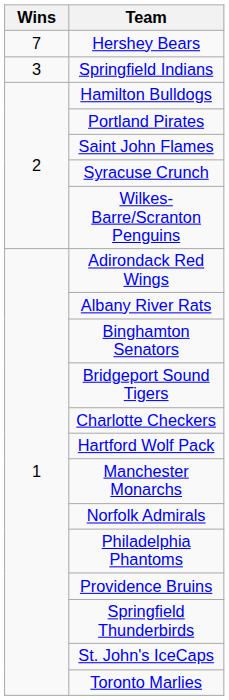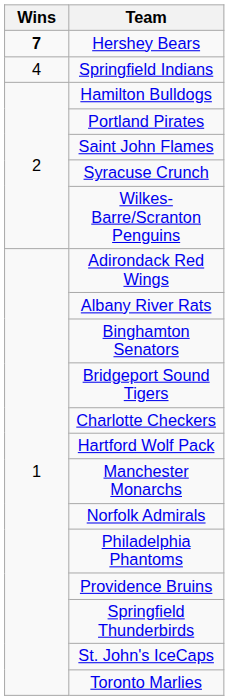 <table class="wikitable" style="text-align:center; margin-left:1em; float:right">
 <tr>
 <th width="55">Wins</th>
 <th align="center" width="145">Team</th>
 </tr>
 <tr>
-<td>7</td>
+<td><strong>7</strong></td>
 <td><a href='#'>Hershey Bears</a></td>
 </tr>
 <tr>
-<td>3</td>
+<td>4</td>
 <td><a href='#'>Springfield Indians</a></td>
 </tr>
 <tr>
 <td rowspan=5>2</td>
 <td><a href='#'>Hamilton Bulldogs</a></td>
 </tr>
 <tr>
 <td><a href='#'>Portland Pirates</a></td>
 </tr>
 <tr>
 <td><a href='#'>Saint John Flames</a></td>
 </tr>
 <tr>
 <td><a href='#'>Syracuse Crunch</a></td>
 </tr>
 <tr>
 <td><a href='#'>Wilkes-Barre/Scranton Penguins</a></td>
 </tr>
 <tr>
 <td rowspan=13>1</td>
 <td><a href='#'>Adirondack Red Wings</a></td>
 </tr>
 <tr>
 <td><a href='#'>Albany River Rats</a></td>
 </tr>
 <tr>
 <td><a href='#'>Binghamton Senators</a></td>
 </tr>
 <tr>
 <td><a href='#'>Bridgeport Sound Tigers</a></td>
 </tr>
 <tr>
 <td><a href='#'>Charlotte Checkers</a></td>
 </tr>
 <tr>
 <td><a href='#'>Hartford Wolf Pack</a></td>
 </tr>
 <tr>
 <td><a href='#'>Manchester Monarchs</a></td>
 </tr>
 <tr>
 <td><a href='#'>Norfolk Admirals</a></td>
 </tr>
 <tr>
 <td><a href='#'>Philadelphia Phantoms</a></td>
 </tr>
 <tr>
 <td><a href='#'>Providence Bruins</a></td>
 </tr>
 <tr>
 <td><a href='#'>Springfield Thunderbirds</a></td>
 </tr>
 <tr>
 <td><a href='#'>St. John's IceCaps</a></td>
 </tr>
 <tr>
 <td><a href='#'>Toronto Marlies</a></td>
 </tr>
 </table>
